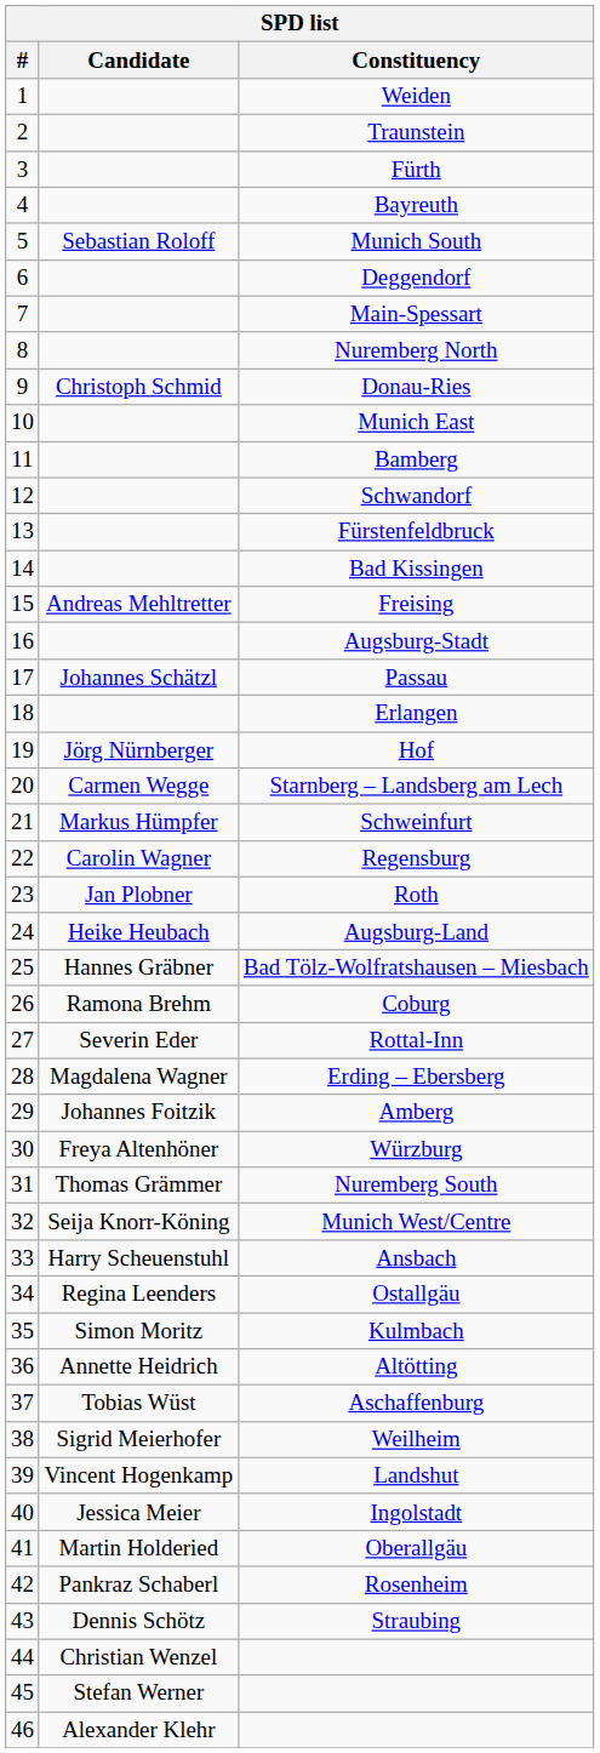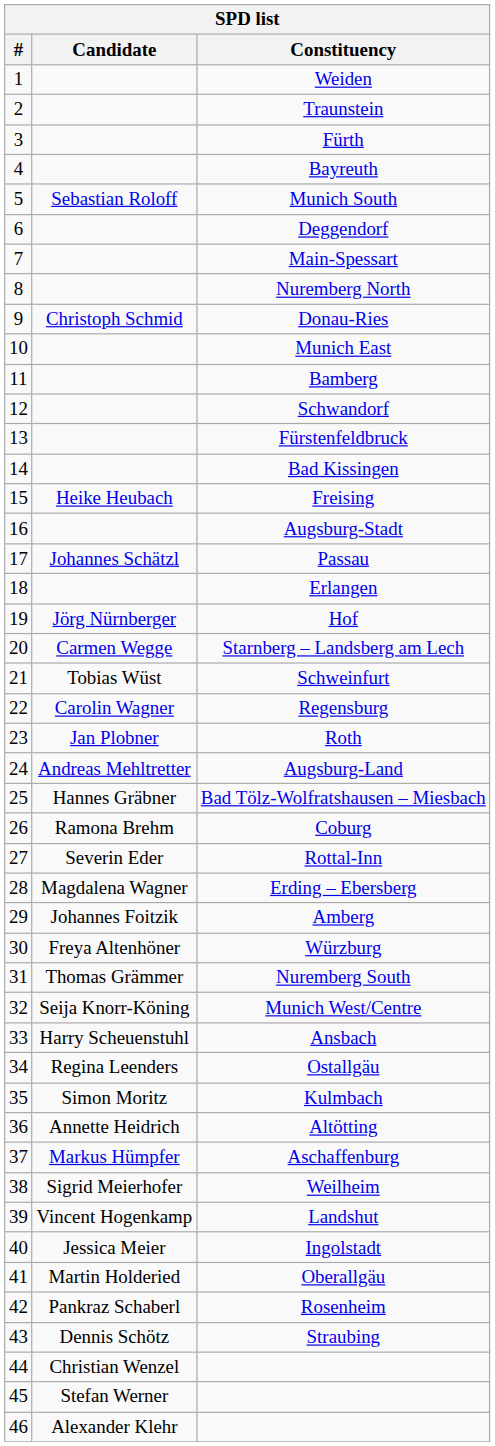 <table class="wikitable mw-collapsible mw-collapsed" style="text-align:center">
 <tr>
 <th colspan=3>SPD list</th>
 </tr>
 <tr>
 <th>#</th>
 <th>Candidate</th>
 <th>Constituency</th>
 </tr>
 <tr>
 <td>1</td>
 <td></td>
 <td><a href='#'>Weiden</a></td>
 </tr>
 <tr>
 <td>2</td>
 <td></td>
 <td><a href='#'>Traunstein</a></td>
 </tr>
 <tr>
 <td>3</td>
 <td></td>
 <td><a href='#'>Fürth</a></td>
 </tr>
 <tr>
 <td>4</td>
 <td></td>
 <td><a href='#'>Bayreuth</a></td>
 </tr>
 <tr>
 <td>5</td>
 <td><a href='#'>Sebastian Roloff</a></td>
 <td><a href='#'>Munich South</a></td>
 </tr>
 <tr>
 <td>6</td>
 <td></td>
 <td><a href='#'>Deggendorf</a></td>
 </tr>
 <tr>
 <td>7</td>
 <td></td>
 <td><a href='#'>Main-Spessart</a></td>
 </tr>
 <tr>
 <td>8</td>
 <td></td>
 <td><a href='#'>Nuremberg North</a></td>
 </tr>
 <tr>
 <td>9</td>
 <td><a href='#'>Christoph Schmid</a></td>
 <td><a href='#'>Donau-Ries</a></td>
 </tr>
 <tr>
 <td>10</td>
 <td></td>
 <td><a href='#'>Munich East</a></td>
 </tr>
 <tr>
 <td>11</td>
 <td></td>
 <td><a href='#'>Bamberg</a></td>
 </tr>
 <tr>
 <td>12</td>
 <td></td>
 <td><a href='#'>Schwandorf</a></td>
 </tr>
 <tr>
 <td>13</td>
 <td></td>
 <td><a href='#'>Fürstenfeldbruck</a></td>
 </tr>
 <tr>
 <td>14</td>
 <td></td>
 <td><a href='#'>Bad Kissingen</a></td>
 </tr>
 <tr>
 <td>15</td>
-<td><a href='#'>Andreas Mehltretter</a></td>
+<td><a href='#'>Heike Heubach</a></td>
 <td><a href='#'>Freising</a></td>
 </tr>
 <tr>
 <td>16</td>
 <td></td>
 <td><a href='#'>Augsburg-Stadt</a></td>
 </tr>
 <tr>
 <td>17</td>
 <td><a href='#'>Johannes Schätzl</a></td>
 <td><a href='#'>Passau</a></td>
 </tr>
 <tr>
 <td>18</td>
 <td></td>
 <td><a href='#'>Erlangen</a></td>
 </tr>
 <tr>
 <td>19</td>
 <td><a href='#'>Jörg Nürnberger</a></td>
 <td><a href='#'>Hof</a></td>
 </tr>
 <tr>
 <td>20</td>
 <td><a href='#'>Carmen Wegge</a></td>
 <td><a href='#'>Starnberg – Landsberg am Lech</a></td>
 </tr>
 <tr>
 <td>21</td>
-<td><a href='#'>Markus Hümpfer</a></td>
+<td>Tobias Wüst</td>
 <td><a href='#'>Schweinfurt</a></td>
 </tr>
 <tr>
 <td>22</td>
 <td><a href='#'>Carolin Wagner</a></td>
 <td><a href='#'>Regensburg</a></td>
 </tr>
 <tr>
 <td>23</td>
 <td><a href='#'>Jan Plobner</a></td>
 <td><a href='#'>Roth</a></td>
 </tr>
 <tr>
 <td>24</td>
-<td><a href='#'>Heike Heubach</a></td>
+<td><a href='#'>Andreas Mehltretter</a></td>
 <td><a href='#'>Augsburg-Land</a></td>
 </tr>
 <tr>
 <td>25</td>
 <td>Hannes Gräbner</td>
 <td><a href='#'>Bad Tölz-Wolfratshausen – Miesbach</a></td>
 </tr>
 <tr>
 <td>26</td>
 <td>Ramona Brehm</td>
 <td><a href='#'>Coburg</a></td>
 </tr>
 <tr>
 <td>27</td>
 <td>Severin Eder</td>
 <td><a href='#'>Rottal-Inn</a></td>
 </tr>
 <tr>
 <td>28</td>
 <td>Magdalena Wagner</td>
 <td><a href='#'>Erding – Ebersberg</a></td>
 </tr>
 <tr>
 <td>29</td>
 <td>Johannes Foitzik</td>
 <td><a href='#'>Amberg</a></td>
 </tr>
 <tr>
 <td>30</td>
 <td>Freya Altenhöner</td>
 <td><a href='#'>Würzburg</a></td>
 </tr>
 <tr>
 <td>31</td>
 <td>Thomas Grämmer</td>
 <td><a href='#'>Nuremberg South</a></td>
 </tr>
 <tr>
 <td>32</td>
 <td>Seija Knorr-Köning</td>
 <td><a href='#'>Munich West/Centre</a></td>
 </tr>
 <tr>
 <td>33</td>
 <td>Harry Scheuenstuhl</td>
 <td><a href='#'>Ansbach</a></td>
 </tr>
 <tr>
 <td>34</td>
 <td>Regina Leenders</td>
 <td><a href='#'>Ostallgäu</a></td>
 </tr>
 <tr>
 <td>35</td>
 <td>Simon Moritz</td>
 <td><a href='#'>Kulmbach</a></td>
 </tr>
 <tr>
 <td>36</td>
 <td>Annette Heidrich</td>
 <td><a href='#'>Altötting</a></td>
 </tr>
 <tr>
 <td>37</td>
-<td>Tobias Wüst</td>
+<td><a href='#'>Markus Hümpfer</a></td>
 <td><a href='#'>Aschaffenburg</a></td>
 </tr>
 <tr>
 <td>38</td>
 <td>Sigrid Meierhofer</td>
 <td><a href='#'>Weilheim</a></td>
 </tr>
 <tr>
 <td>39</td>
 <td>Vincent Hogenkamp</td>
 <td><a href='#'>Landshut</a></td>
 </tr>
 <tr>
 <td>40</td>
 <td>Jessica Meier</td>
 <td><a href='#'>Ingolstadt</a></td>
 </tr>
 <tr>
 <td>41</td>
 <td>Martin Holderied</td>
 <td><a href='#'>Oberallgäu</a></td>
 </tr>
 <tr>
 <td>42</td>
 <td>Pankraz Schaberl</td>
 <td><a href='#'>Rosenheim</a></td>
 </tr>
 <tr>
 <td>43</td>
 <td>Dennis Schötz</td>
 <td><a href='#'>Straubing</a></td>
 </tr>
 <tr>
 <td>44</td>
 <td>Christian Wenzel</td>
 <td></td>
 </tr>
 <tr>
 <td>45</td>
 <td>Stefan Werner</td>
 <td></td>
 </tr>
 <tr>
 <td>46</td>
 <td>Alexander Klehr</td>
 <td></td>
 </tr>
 </table>
